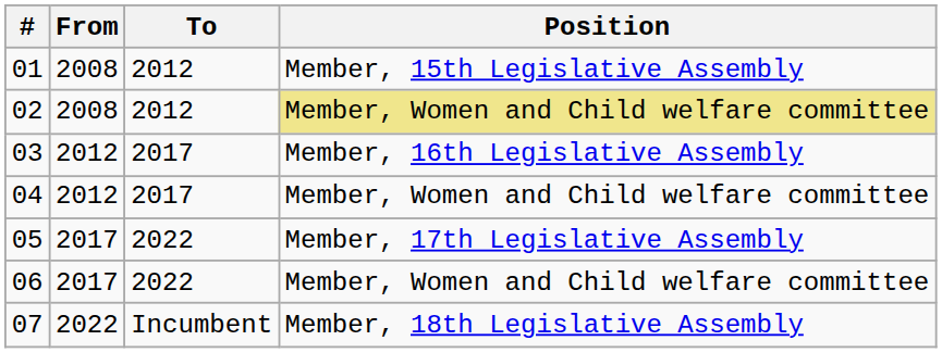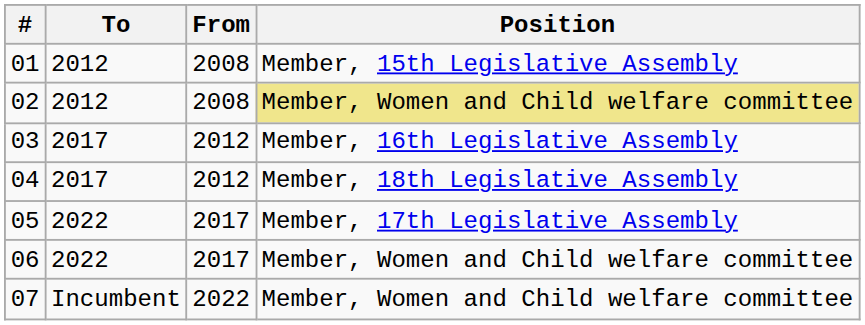 <table class="wikitable  sortable">
 <tr>
 <th>#</th>
+<th>To</th>
 <th>From</th>
-<th>To</th>
 <th>Position</th>
 </tr>
 <tr>
 <td>01</td>
+<td>2012</td>
 <td>2008</td>
-<td>2012</td>
 <td>Member, <a href='#'>15th Legislative Assembly</a></td>
 </tr>
 <tr>
 <td>02</td>
+<td>2012</td>
 <td>2008</td>
-<td>2012</td>
 <td style="background: khaki;">Member, Women and Child welfare committee</td>
 </tr>
 <tr>
 <td>03</td>
+<td>2017</td>
 <td>2012</td>
-<td>2017</td>
 <td>Member, <a href='#'>16th Legislative Assembly</a></td>
 </tr>
 <tr>
 <td>04</td>
+<td>2017</td>
 <td>2012</td>
+<td>Member, <a href='#'>18th Legislative Assembly</a></td>
+</tr>
+<tr>
+<td>05</td>
+<td>2022</td>
+<td>2017</td>
+<td>Member, <a href='#'>17th Legislative Assembly</a></td>
+</tr>
+<tr>
+<td>06</td>
+<td>2022</td>
 <td>2017</td>
 <td>Member, Women and Child welfare committee</td>
 </tr>
 <tr>
-<td>05</td>
-<td>2017</td>
-<td>2022</td>
-<td>Member, <a href='#'>17th Legislative Assembly</a></td>
-</tr>
-<tr>
-<td>06</td>
-<td>2017</td>
+<td>07</td>
+<td>Incumbent</td>
 <td>2022</td>
 <td>Member, Women and Child welfare committee</td>
 </tr>
-<tr>
-<td>07</td>
-<td>2022</td>
-<td>Incumbent</td>
-<td>Member, <a href='#'>18th Legislative Assembly</a></td>
-</tr>
 </table>
